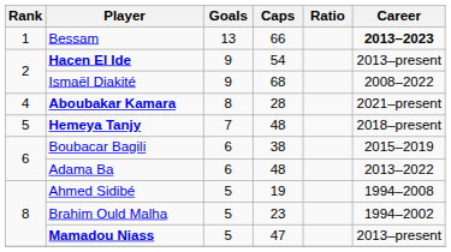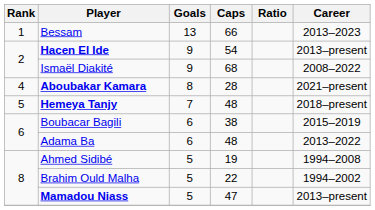 <table class="wikitable sortable" style="text-align:center;">
 <tr>
 <th width=30px>Rank</th>
 <th style="width:175px;">Player</th>
 <th width=50px>Goals</th>
 <th width=50px>Caps</th>
 <th width=50px>Ratio</th>
 <th style="width:100px;">Career</th>
 </tr>
 <tr>
 <td>1</td>
 <td align=left><a href='#'>Bessam</a></td>
 <td>13</td>
 <td>66</td>
 <td></td>
-<td><strong>2013–2023</strong></td>
+<td>2013–2023</td>
 </tr>
 <tr>
 <td rowspan=2>2</td>
 <td align=left><strong><a href='#'>Hacen El Ide</a></strong></td>
 <td>9</td>
 <td>54</td>
 <td></td>
 <td>2013–present</td>
 </tr>
 <tr>
 <td align=left><a href='#'>Ismaël Diakité</a></td>
 <td>9</td>
 <td>68</td>
 <td></td>
 <td>2008–2022</td>
 </tr>
 <tr>
 <td>4</td>
 <td align=left><strong><a href='#'>Aboubakar Kamara</a></strong></td>
 <td>8</td>
 <td>28</td>
 <td></td>
 <td>2021–present</td>
 </tr>
 <tr>
 <td>5</td>
 <td align=left><strong><a href='#'>Hemeya Tanjy</a></strong></td>
 <td>7</td>
 <td>48</td>
 <td></td>
 <td>2018–present</td>
 </tr>
 <tr>
 <td rowspan=2>6</td>
 <td align=left><a href='#'>Boubacar Bagili</a></td>
 <td>6</td>
 <td>38</td>
 <td></td>
 <td>2015–2019</td>
 </tr>
 <tr>
 <td align=left><a href='#'>Adama Ba</a></td>
 <td>6</td>
 <td>48</td>
 <td></td>
 <td>2013–2022</td>
 </tr>
 <tr>
 <td rowspan=3>8</td>
 <td align=left><a href='#'>Ahmed Sidibé</a></td>
 <td>5</td>
 <td>19</td>
 <td></td>
 <td>1994–2008</td>
 </tr>
 <tr>
 <td align=left><a href='#'>Brahim Ould Malha</a></td>
 <td>5</td>
-<td>23</td>
+<td>22</td>
 <td></td>
 <td>1994–2002</td>
 </tr>
 <tr>
 <td align=left><strong><a href='#'>Mamadou Niass</a></strong></td>
 <td>5</td>
 <td>47</td>
 <td></td>
 <td>2013–present</td>
 </tr>
 <tr>
 </tr>
 </table>
